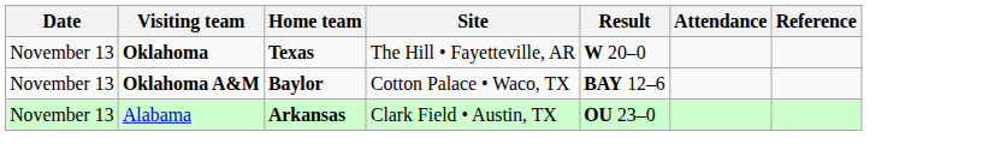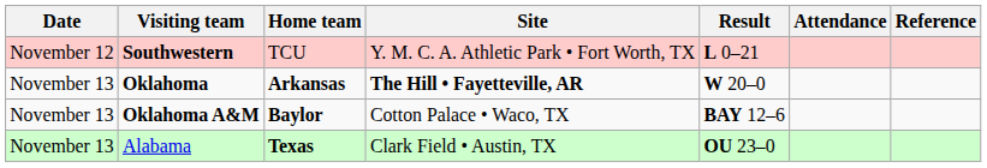 <table class="wikitable" style="font-size:95%;">
 <tr>
 <th>Date</th>
 <th>Visiting team</th>
 <th>Home team</th>
 <th>Site</th>
 <th>Result</th>
 <th>Attendance</th>
 <th class="unsortable">Reference</th>
 </tr>
+<tr bgcolor=ffcccc>
+<td>November 12</td>
+<td><strong>Southwestern</strong></td>
+<td>TCU</td>
+<td>Y. M. C. A. Athletic Park • Fort Worth, TX</td>
+<td><strong>L</strong> 0–21</td>
+<td></td>
+<td></td>
+</tr>
 <tr bgcolor=>
 <td>November 13</td>
 <td><strong>Oklahoma</strong></td>
-<td><strong>Texas</strong></td>
-<td>The Hill • Fayetteville, AR</td>
+<td><strong>Arkansas</strong></td>
+<td><strong>The Hill • Fayetteville, AR</strong></td>
 <td><strong>W</strong> 20–0</td>
 <td></td>
 <td></td>
 </tr>
 <tr bgcolor=>
 <td>November 13</td>
 <td><strong>Oklahoma A&M</strong></td>
 <td><strong>Baylor</strong></td>
 <td>Cotton Palace • Waco, TX</td>
 <td><strong>BAY</strong> 12–6</td>
 <td></td>
 <td></td>
 </tr>
 <tr bgcolor=ccffcc>
 <td>November 13</td>
 <td><a href='#'>Alabama</a></td>
-<td><strong>Arkansas</strong></td>
+<td><strong>Texas</strong></td>
 <td>Clark Field • Austin, TX</td>
 <td><strong>OU</strong> 23–0</td>
 <td></td>
 <td></td>
 </tr>
 </table>
